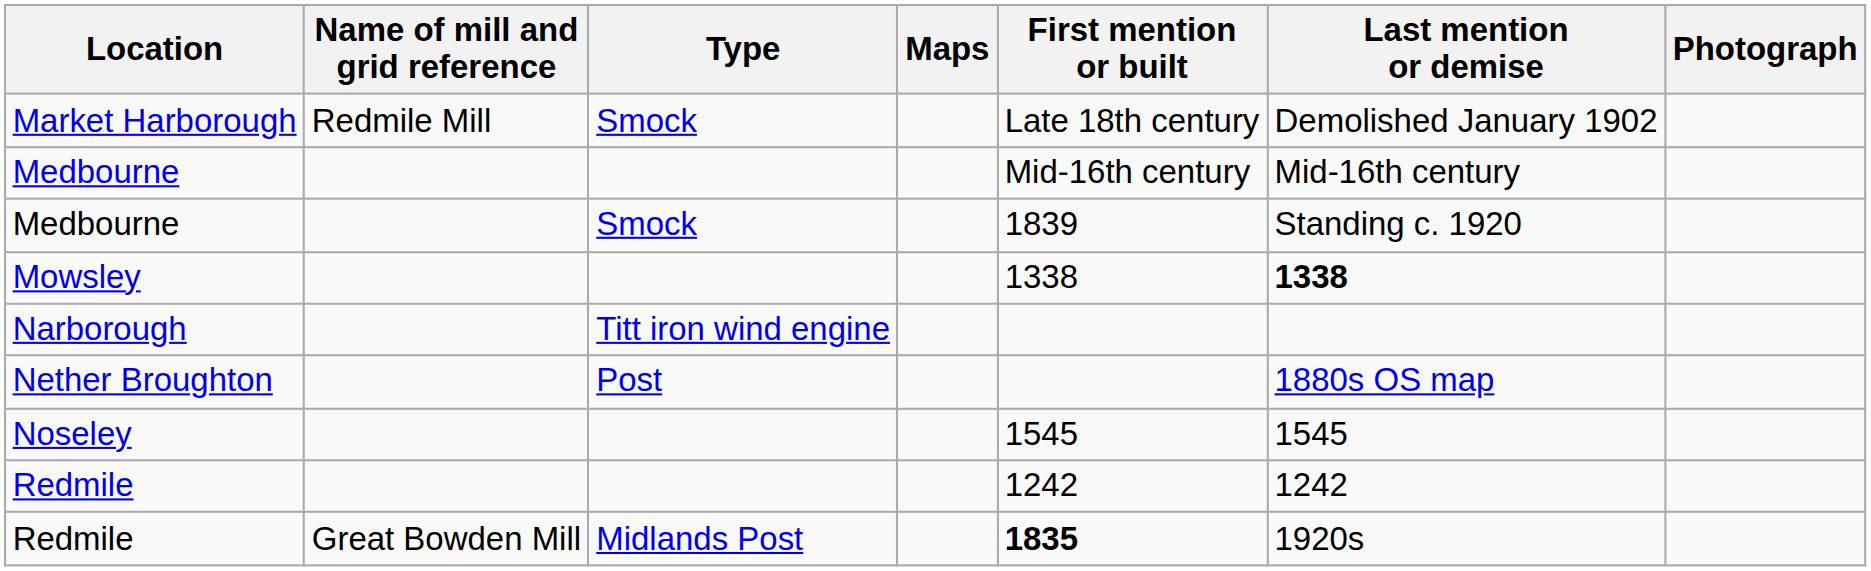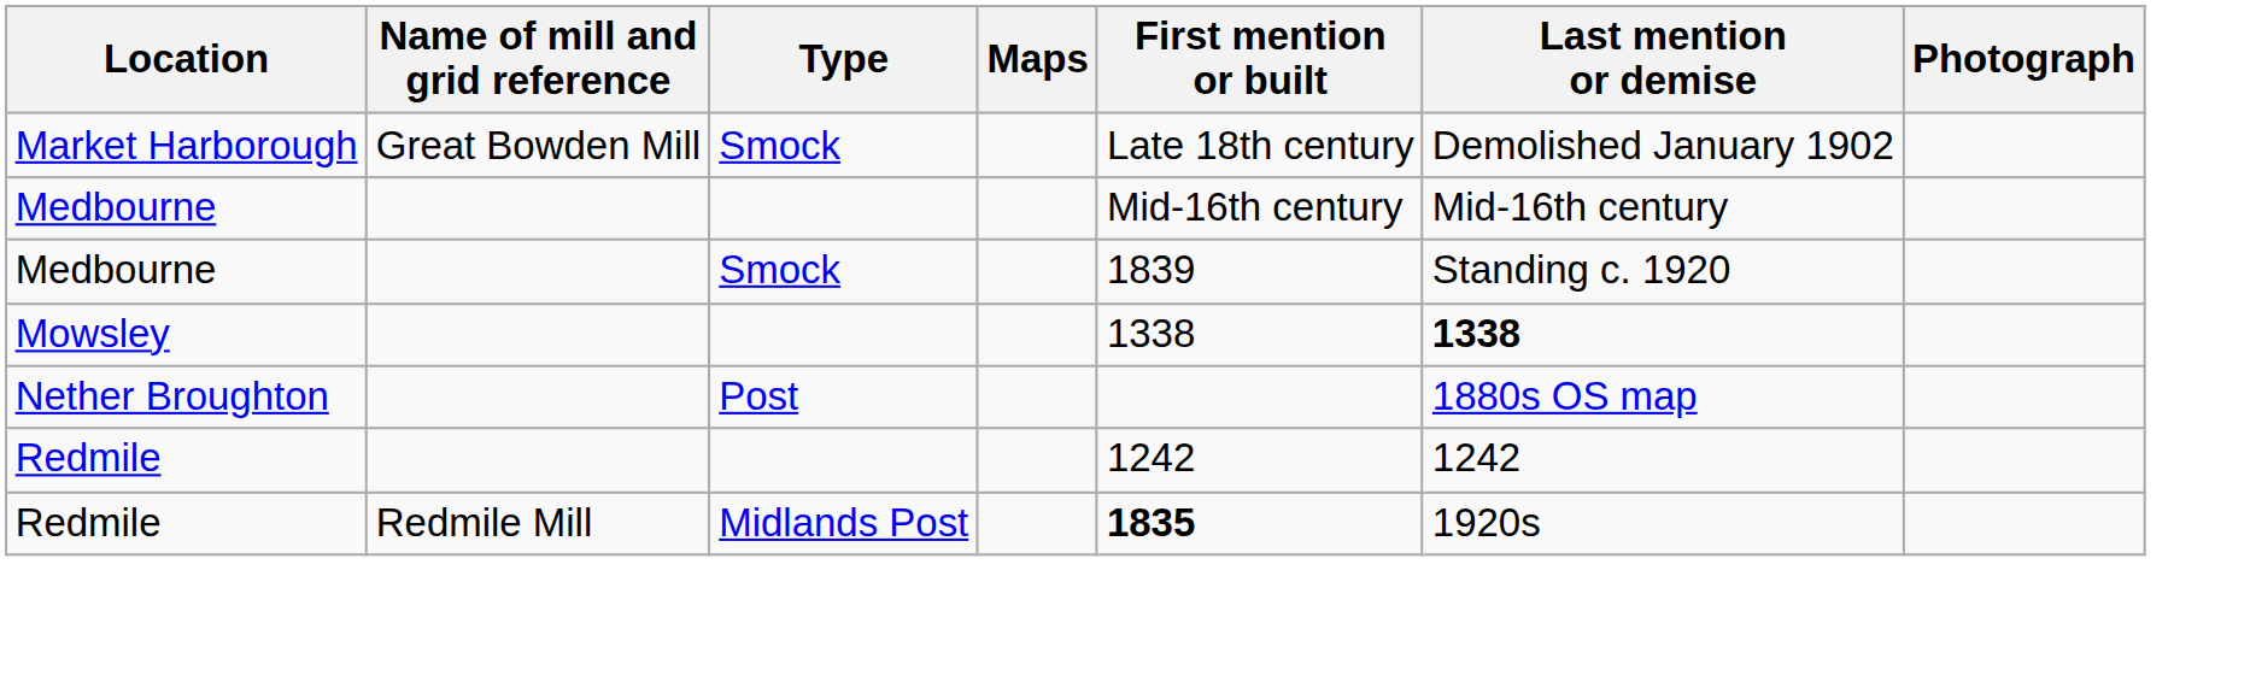 <table class="wikitable">
 <tr>
 <th>Location</th>
 <th>Name of mill and<br>grid reference</th>
 <th>Type</th>
 <th>Maps</th>
 <th>First mention<br>or built</th>
 <th>Last mention<br> or demise</th>
 <th>Photograph</th>
 </tr>
 <tr>
 <td><a href='#'>Market Harborough</a></td>
-<td>Redmile Mill</td>
+<td>Great Bowden Mill</td>
 <td><a href='#'>Smock</a></td>
 <td></td>
 <td>Late 18th century</td>
 <td>Demolished January 1902</td>
 </tr>
 <tr>
 <td><a href='#'>Medbourne</a></td>
 <td></td>
 <td></td>
 <td></td>
 <td>Mid-16th century</td>
 <td>Mid-16th century</td>
 <td></td>
 </tr>
 <tr>
 <td>Medbourne</td>
 <td></td>
 <td><a href='#'>Smock</a></td>
 <td></td>
 <td>1839</td>
 <td>Standing c. 1920</td>
 <td></td>
 </tr>
 <tr>
 <td><a href='#'>Mowsley</a></td>
 <td></td>
 <td></td>
 <td></td>
 <td>1338</td>
 <td><strong>1338</strong></td>
 <td></td>
 </tr>
 <tr>
-<td><a href='#'>Narborough</a></td>
-<td></td>
-<td><a href='#'>Titt iron wind engine</a></td>
-<td></td>
-<td></td>
-<td></td>
-<td></td>
-</tr>
-<tr>
 <td><a href='#'>Nether Broughton</a></td>
 <td></td>
 <td><a href='#'>Post</a></td>
 <td></td>
 <td></td>
 <td><a href='#'>1880s OS map</a></td>
-<td></td>
-</tr>
-<tr>
-<td><a href='#'>Noseley</a></td>
-<td></td>
-<td></td>
-<td></td>
-<td>1545</td>
-<td>1545</td>
 <td></td>
 </tr>
 <tr>
 <td><a href='#'>Redmile</a></td>
 <td></td>
 <td></td>
 <td></td>
 <td>1242</td>
 <td>1242</td>
 <td></td>
 </tr>
 <tr>
 <td>Redmile</td>
-<td>Great Bowden Mill</td>
+<td>Redmile Mill</td>
 <td><a href='#'>Midlands Post</a></td>
 <td></td>
 <td><strong>1835</strong></td>
 <td>1920s</td>
 <td></td>
 </tr>
 </table>
